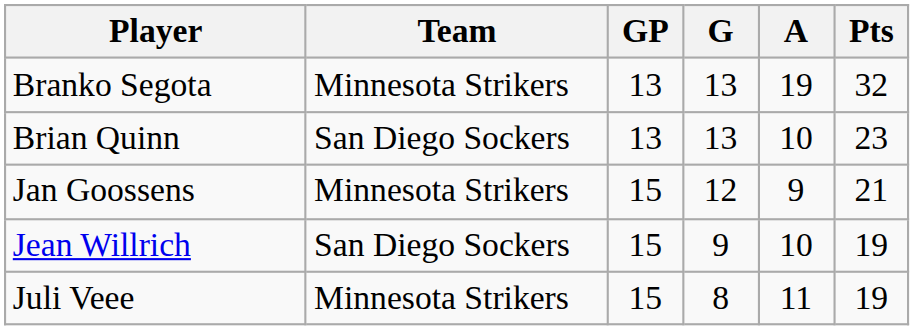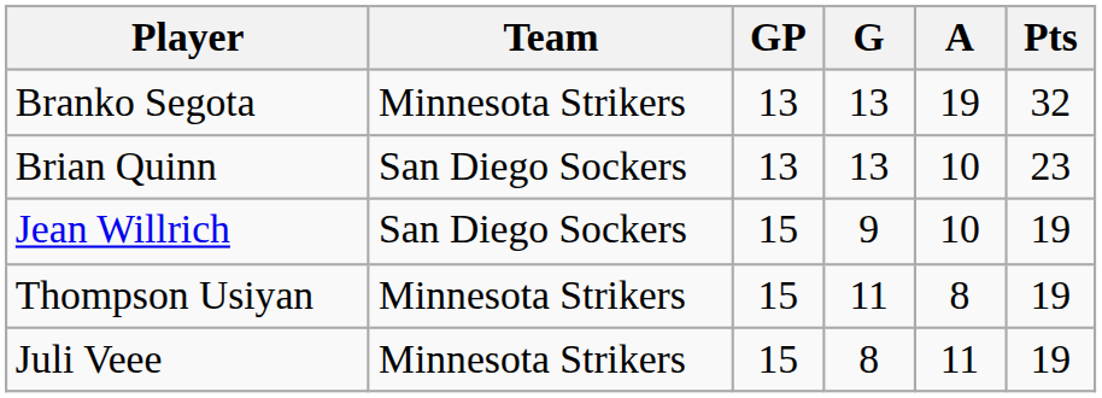 <table class="wikitable">
 <tr>
 <th width="30%">Player</th>
 <th width="30%">Team</th>
 <th width="7.5%">GP</th>
 <th width="7.5%">G</th>
 <th width="7.5%">A</th>
 <th width="7.5%">Pts</th>
 </tr>
 <tr align=center>
 <td align=left>Branko Segota</td>
 <td align=left>Minnesota Strikers</td>
 <td>13</td>
 <td>13</td>
 <td>19</td>
 <td>32</td>
 </tr>
 <tr align=center>
 <td align=left>Brian Quinn</td>
 <td align=left>San Diego Sockers</td>
 <td>13</td>
 <td>13</td>
 <td>10</td>
 <td>23</td>
 </tr>
 <tr align=center>
-<td align=left>Jan Goossens</td>
-<td align=left>Minnesota Strikers</td>
-<td>15</td>
-<td>12</td>
-<td>9</td>
-<td>21</td>
-</tr>
-<tr align=center>
 <td align=left><a href='#'>Jean Willrich</a></td>
 <td align=left>San Diego Sockers</td>
 <td>15</td>
 <td>9</td>
 <td>10</td>
+<td>19</td>
+</tr>
+<tr align=center>
+<td align=left>Thompson Usiyan</td>
+<td align=left>Minnesota Strikers</td>
+<td>15</td>
+<td>11</td>
+<td>8</td>
 <td>19</td>
 </tr>
 <tr align=center>
 <td align=left>Juli Veee</td>
 <td align=left>Minnesota Strikers</td>
 <td>15</td>
 <td>8</td>
 <td>11</td>
 <td>19</td>
 </tr>
 </table>
